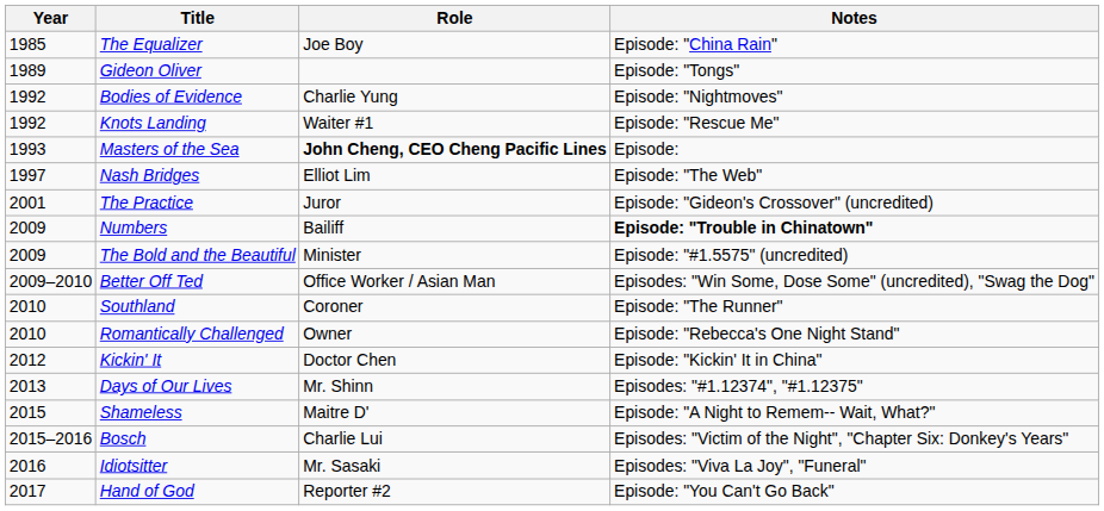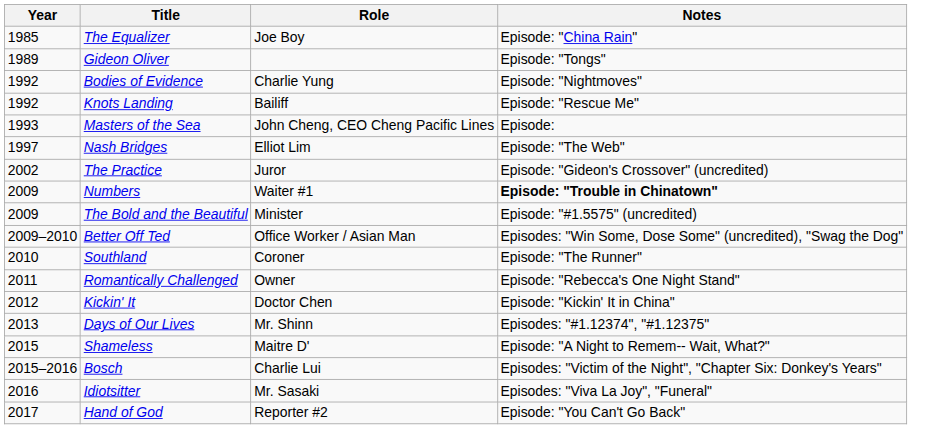 <table class="wikitable sortable">
 <tr>
 <th>Year</th>
 <th>Title</th>
 <th>Role</th>
 <th class="unsortable">Notes</th>
 </tr>
 <tr>
 <td>1985</td>
 <td><em><a href='#'>The Equalizer</a></em></td>
 <td>Joe Boy</td>
 <td>Episode: "<a href='#'>China Rain</a>"</td>
 </tr>
 <tr>
 <td>1989</td>
 <td><em><a href='#'>Gideon Oliver</a></em></td>
 <td></td>
 <td>Episode: "Tongs"</td>
 </tr>
 <tr>
 <td>1992</td>
 <td><em><a href='#'>Bodies of Evidence</a></em></td>
 <td>Charlie Yung</td>
 <td>Episode: "Nightmoves"</td>
 </tr>
 <tr>
 <td>1992</td>
 <td><em><a href='#'>Knots Landing</a></em></td>
-<td>Waiter #1</td>
+<td>Bailiff</td>
 <td>Episode: "Rescue Me"</td>
 </tr>
 <tr>
 <td>1993</td>
 <td><em><a href='#'>Masters of the Sea</a></em></td>
-<td><strong>John Cheng, CEO Cheng Pacific Lines</strong></td>
+<td>John Cheng, CEO Cheng Pacific Lines</td>
 <td>Episode:</td>
 </tr>
 <tr>
 <td>1997</td>
 <td><em><a href='#'>Nash Bridges</a></em></td>
 <td>Elliot Lim</td>
 <td>Episode: "The Web"</td>
 </tr>
 <tr>
-<td>2001</td>
+<td>2002</td>
 <td><em><a href='#'>The Practice</a></em></td>
 <td>Juror</td>
 <td>Episode: "Gideon's Crossover" (uncredited)</td>
 </tr>
 <tr>
 <td>2009</td>
 <td><em><a href='#'>Numbers</a></em></td>
-<td>Bailiff</td>
+<td>Waiter #1</td>
 <td><strong>Episode: "Trouble in Chinatown"</strong></td>
 </tr>
 <tr>
 <td>2009</td>
 <td><em><a href='#'>The Bold and the Beautiful</a></em></td>
 <td>Minister</td>
 <td>Episode: "#1.5575" (uncredited)</td>
 </tr>
 <tr>
 <td>2009–2010</td>
 <td><em><a href='#'>Better Off Ted</a></em></td>
 <td>Office Worker / Asian Man</td>
 <td>Episodes: "Win Some, Dose Some" (uncredited), "Swag the Dog"</td>
 </tr>
 <tr>
 <td>2010</td>
 <td><em><a href='#'>Southland</a></em></td>
 <td>Coroner</td>
 <td>Episode: "The Runner"</td>
 </tr>
 <tr>
-<td>2010</td>
+<td>2011</td>
 <td><em><a href='#'>Romantically Challenged</a></em></td>
 <td>Owner</td>
 <td>Episode: "Rebecca's One Night Stand"</td>
 </tr>
 <tr>
 <td>2012</td>
 <td><em><a href='#'>Kickin' It</a></em></td>
 <td>Doctor Chen</td>
 <td>Episode: "Kickin' It in China"</td>
 </tr>
 <tr>
 <td>2013</td>
 <td><em><a href='#'>Days of Our Lives</a></em></td>
 <td>Mr. Shinn</td>
 <td>Episodes: "#1.12374", "#1.12375"</td>
 </tr>
 <tr>
 <td>2015</td>
 <td><em><a href='#'>Shameless</a></em></td>
 <td>Maitre D'</td>
 <td>Episode: "A Night to Remem-- Wait, What?"</td>
 </tr>
 <tr>
 <td>2015–2016</td>
 <td><em><a href='#'>Bosch</a></em></td>
 <td>Charlie Lui</td>
 <td>Episodes: "Victim of the Night", "Chapter Six: Donkey's Years"</td>
 </tr>
 <tr>
 <td>2016</td>
 <td><em><a href='#'>Idiotsitter</a></em></td>
 <td>Mr. Sasaki</td>
 <td>Episodes: "Viva La Joy", "Funeral"</td>
 </tr>
 <tr>
 <td>2017</td>
 <td><em><a href='#'>Hand of God</a></em></td>
 <td>Reporter #2</td>
 <td>Episode: "You Can't Go Back"</td>
 </tr>
 </table>
